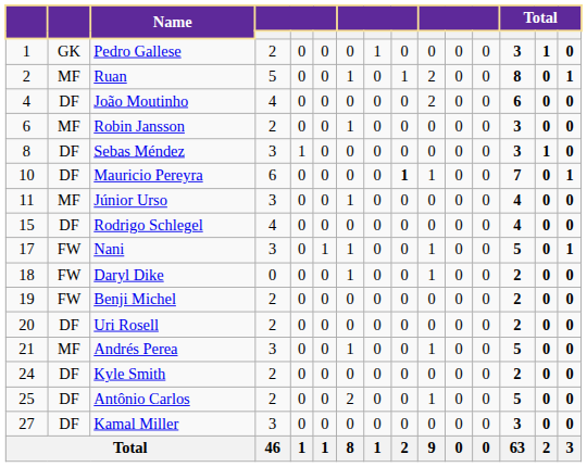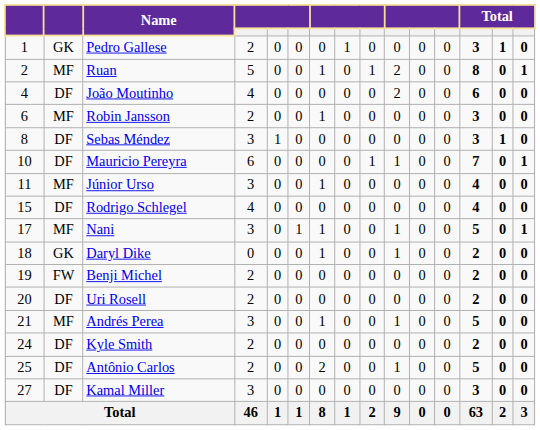 <table class="wikitable sortable" style="text-align:center;">
 <tr>
 <th rowspan="2" style="background:#5E299A; color:white; border:2px solid #F8E196; width:35px;" scope="col"></th>
 <th rowspan="2" style="background:#5E299A; color:white; border:2px solid #F8E196; width:35px;" scope="col"></th>
 <th rowspan="2" style="background:#5E299A; color:white; border:2px solid #F8E196; width:160px;" scope="col">Name</th>
 <th colspan="3" style="background:#5E299A; color:white; border:2px solid #F8E196; width:75px;" scope="col"></th>
 <th colspan="3" style="background:#5E299A; color:white; border:2px solid #F8E196; width:75px;" scope="col"></th>
 <th colspan="3" style="background:#5E299A; color:white; border:2px solid #F8E196; width:75px;" scope="col"></th>
 <th colspan="3" style="background:#5E299A; color:white; border:2px solid #F8E196; width:75px;" scope="col">Total</th>
 </tr>
 <tr>
 <th></th>
 <th></th>
 <th></th>
 <th></th>
 <th></th>
 <th></th>
 <th></th>
 <th></th>
 <th></th>
 <th></th>
 <th></th>
 <th></th>
 </tr>
 <tr>
 <td>1</td>
 <td>GK</td>
 <td align="left"> <a href='#'>Pedro Gallese</a></td>
 <td>2</td>
 <td>0</td>
 <td>0</td>
 <td>0</td>
 <td>1</td>
 <td>0</td>
 <td>0</td>
 <td>0</td>
 <td>0</td>
 <td><strong>3</strong></td>
 <td><strong>1</strong></td>
 <td><strong>0</strong></td>
 </tr>
 <tr>
 <td>2</td>
 <td>MF</td>
 <td align="left"> <a href='#'>Ruan</a></td>
 <td>5</td>
 <td>0</td>
 <td>0</td>
 <td>1</td>
 <td>0</td>
 <td>1</td>
 <td>2</td>
 <td>0</td>
 <td>0</td>
 <td><strong>8</strong></td>
 <td><strong>0</strong></td>
 <td><strong>1</strong></td>
 </tr>
 <tr>
 <td>4</td>
 <td>DF</td>
 <td align="left"> <a href='#'>João Moutinho</a></td>
 <td>4</td>
 <td>0</td>
 <td>0</td>
 <td>0</td>
 <td>0</td>
 <td>0</td>
 <td>2</td>
 <td>0</td>
 <td>0</td>
 <td><strong>6</strong></td>
 <td><strong>0</strong></td>
 <td><strong>0</strong></td>
 </tr>
 <tr>
 <td>6</td>
 <td>MF</td>
 <td align="left"> <a href='#'>Robin Jansson</a></td>
 <td>2</td>
 <td>0</td>
 <td>0</td>
 <td>1</td>
 <td>0</td>
 <td>0</td>
 <td>0</td>
 <td>0</td>
 <td>0</td>
 <td><strong>3</strong></td>
 <td><strong>0</strong></td>
 <td><strong>0</strong></td>
 </tr>
 <tr>
 <td>8</td>
 <td>DF</td>
 <td align="left"> <a href='#'>Sebas Méndez</a></td>
 <td>3</td>
 <td>1</td>
 <td>0</td>
 <td>0</td>
 <td>0</td>
 <td>0</td>
 <td>0</td>
 <td>0</td>
 <td>0</td>
 <td><strong>3</strong></td>
 <td><strong>1</strong></td>
 <td><strong>0</strong></td>
 </tr>
 <tr>
 <td>10</td>
 <td>DF</td>
 <td align="left"> <a href='#'>Mauricio Pereyra</a></td>
 <td>6</td>
 <td>0</td>
 <td>0</td>
 <td>0</td>
 <td>0</td>
-<td><strong>1</strong></td>
+<td>1</td>
 <td>1</td>
 <td>0</td>
 <td>0</td>
 <td><strong>7</strong></td>
 <td><strong>0</strong></td>
 <td><strong>1</strong></td>
 </tr>
 <tr>
 <td>11</td>
 <td>MF</td>
 <td align="left"> <a href='#'>Júnior Urso</a></td>
 <td>3</td>
 <td>0</td>
 <td>0</td>
 <td>1</td>
 <td>0</td>
 <td>0</td>
 <td>0</td>
 <td>0</td>
 <td>0</td>
 <td><strong>4</strong></td>
 <td><strong>0</strong></td>
 <td><strong>0</strong></td>
 </tr>
 <tr>
 <td>15</td>
 <td>DF</td>
 <td align="left"> <a href='#'>Rodrigo Schlegel</a></td>
 <td>4</td>
 <td>0</td>
 <td>0</td>
 <td>0</td>
 <td>0</td>
 <td>0</td>
 <td>0</td>
 <td>0</td>
 <td>0</td>
 <td><strong>4</strong></td>
 <td><strong>0</strong></td>
 <td><strong>0</strong></td>
 </tr>
 <tr>
 <td>17</td>
-<td>FW</td>
+<td>MF</td>
 <td align="left"> <a href='#'>Nani</a></td>
 <td>3</td>
 <td>0</td>
 <td>1</td>
 <td>1</td>
 <td>0</td>
 <td>0</td>
 <td>1</td>
 <td>0</td>
 <td>0</td>
 <td><strong>5</strong></td>
 <td><strong>0</strong></td>
 <td><strong>1</strong></td>
 </tr>
 <tr>
 <td>18</td>
-<td>FW</td>
+<td>GK</td>
 <td align="left"> <a href='#'>Daryl Dike</a></td>
 <td>0</td>
 <td>0</td>
 <td>0</td>
 <td>1</td>
 <td>0</td>
 <td>0</td>
 <td>1</td>
 <td>0</td>
 <td>0</td>
 <td><strong>2</strong></td>
 <td><strong>0</strong></td>
 <td><strong>0</strong></td>
 </tr>
 <tr>
 <td>19</td>
 <td>FW</td>
 <td align="left"> <a href='#'>Benji Michel</a></td>
 <td>2</td>
 <td>0</td>
 <td>0</td>
 <td>0</td>
 <td>0</td>
 <td>0</td>
 <td>0</td>
 <td>0</td>
 <td>0</td>
 <td><strong>2</strong></td>
 <td><strong>0</strong></td>
 <td><strong>0</strong></td>
 </tr>
 <tr>
 <td>20</td>
 <td>DF</td>
 <td align="left"> <a href='#'>Uri Rosell</a></td>
 <td>2</td>
 <td>0</td>
 <td>0</td>
 <td>0</td>
 <td>0</td>
 <td>0</td>
 <td>0</td>
 <td>0</td>
 <td>0</td>
 <td><strong>2</strong></td>
 <td><strong>0</strong></td>
 <td><strong>0</strong></td>
 </tr>
 <tr>
 <td>21</td>
 <td>MF</td>
 <td align="left"> <a href='#'>Andrés Perea</a></td>
 <td>3</td>
 <td>0</td>
 <td>0</td>
 <td>1</td>
 <td>0</td>
 <td>0</td>
 <td>1</td>
 <td>0</td>
 <td>0</td>
 <td><strong>5</strong></td>
 <td><strong>0</strong></td>
 <td><strong>0</strong></td>
 </tr>
 <tr>
 <td>24</td>
 <td>DF</td>
 <td align="left"> <a href='#'>Kyle Smith</a></td>
 <td>2</td>
 <td>0</td>
 <td>0</td>
 <td>0</td>
 <td>0</td>
 <td>0</td>
 <td>0</td>
 <td>0</td>
 <td>0</td>
 <td><strong>2</strong></td>
 <td><strong>0</strong></td>
 <td><strong>0</strong></td>
 </tr>
 <tr>
 <td>25</td>
 <td>DF</td>
 <td align="left"> <a href='#'>Antônio Carlos</a></td>
 <td>2</td>
 <td>0</td>
 <td>0</td>
 <td>2</td>
 <td>0</td>
 <td>0</td>
 <td>1</td>
 <td>0</td>
 <td>0</td>
 <td><strong>5</strong></td>
 <td><strong>0</strong></td>
 <td><strong>0</strong></td>
 </tr>
 <tr>
 <td>27</td>
 <td>DF</td>
 <td align="left"> <a href='#'>Kamal Miller</a></td>
 <td>3</td>
 <td>0</td>
 <td>0</td>
 <td>0</td>
 <td>0</td>
 <td>0</td>
 <td>0</td>
 <td>0</td>
 <td>0</td>
 <td><strong>3</strong></td>
 <td><strong>0</strong></td>
 <td><strong>0</strong></td>
 </tr>
 <tr>
 <th colspan="3">Total</th>
 <th>46</th>
 <th>1</th>
 <th>1</th>
 <th>8</th>
 <th>1</th>
 <th>2</th>
 <th>9</th>
 <th>0</th>
 <th>0</th>
 <th>63</th>
 <th>2</th>
 <th>3</th>
 </tr>
 </table>
